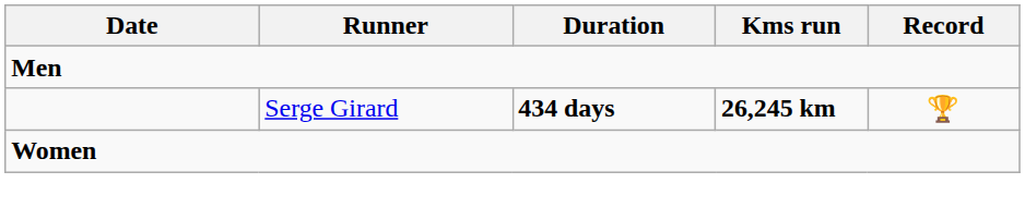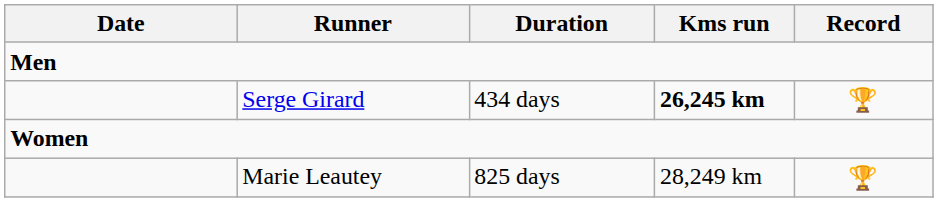 <table class="wikitable sortable" style=width:100%>
 <tr>
 <th width="25%">Date</th>
 <th width="25%">Runner</th>
 <th width="20%">Duration</th>
 <th width="15%">Kms run</th>
 <th width="15%">Record</th>
 </tr>
 <tr>
 <td colspan="5"><strong>Men</strong></td>
 </tr>
 <tr>
 <td></td>
 <td><a href='#'>Serge Girard</a></td>
-<td><strong>434 days</strong></td>
+<td>434 days</td>
 <td><strong>26,245 km</strong></td>
 <td align="center"><strong>🏆</strong></td>
 </tr>
 <tr>
 <td colspan="5"><strong>Women</strong></td>
 </tr>
+<tr>
+<td></td>
+<td>Marie Leautey</td>
+<td>825 days</td>
+<td>28,249 km</td>
+<td align="center"><strong>🏆</strong></td>
+</tr>
 </table>
